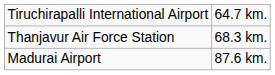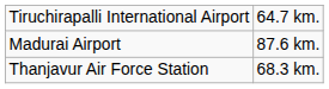 <table class="wikitable">
 <tr>
 <td>Tiruchirapalli International Airport</td>
 <td>64.7 km.</td>
 </tr>
 <tr>
+<td>Madurai Airport</td>
+<td>87.6 km.</td>
+</tr>
+<tr>
 <td>Thanjavur Air Force Station</td>
 <td>68.3 km.</td>
 </tr>
-<tr>
-<td>Madurai Airport</td>
-<td>87.6 km.</td>
-</tr>
 </table>
